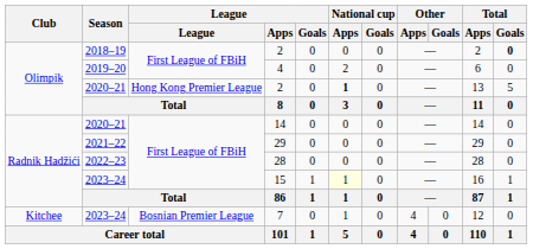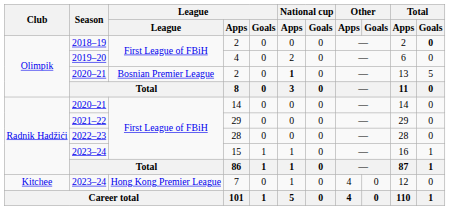 <table class="wikitable" style="text-align:center">
 <tr>
 <th rowspan="2">Club</th>
 <th rowspan="2">Season</th>
 <th colspan="3">League</th>
 <th colspan="2">National cup</th>
 <th colspan="2">Other</th>
 <th colspan="2">Total</th>
 </tr>
 <tr>
 <th>League</th>
 <th>Apps</th>
 <th>Goals</th>
 <th>Apps</th>
 <th>Goals</th>
 <th>Apps</th>
 <th>Goals</th>
 <th>Apps</th>
 <th>Goals</th>
 </tr>
 <tr>
 <td rowspan="4"><a href='#'>Olimpik</a></td>
 <td><a href='#'>2018–19</a></td>
 <td rowspan="2"><a href='#'>First League of FBiH</a></td>
 <td>2</td>
 <td>0</td>
 <td>0</td>
 <td>0</td>
 <td colspan="2">—</td>
 <td>2</td>
 <td><strong>0</strong></td>
 </tr>
 <tr>
 <td><a href='#'>2019–20</a></td>
 <td>4</td>
 <td>0</td>
 <td>2</td>
 <td>0</td>
 <td colspan="2">—</td>
 <td>6</td>
 <td>0</td>
 </tr>
 <tr>
 <td><a href='#'>2020–21</a></td>
-<td><a href='#'>Hong Kong Premier League</a></td>
+<td><a href='#'>Bosnian Premier League</a></td>
 <td>2</td>
 <td>0</td>
 <td><strong>1</strong></td>
 <td>0</td>
 <td colspan="2">—</td>
 <td>13</td>
 <td>5</td>
 </tr>
 <tr>
 <th colspan="2">Total</th>
 <th>8</th>
 <th>0</th>
 <th>3</th>
 <th>0</th>
 <th colspan="2">—</th>
 <th>11</th>
 <th>0</th>
 </tr>
 <tr>
 <td rowspan="5"><a href='#'>Radnik Hadžići</a></td>
 <td><a href='#'>2020–21</a></td>
 <td rowspan="4"><a href='#'>First League of FBiH</a></td>
 <td>14</td>
 <td>0</td>
 <td>0</td>
 <td>0</td>
 <td colspan="2">—</td>
 <td>14</td>
 <td>0</td>
 </tr>
 <tr>
 <td><a href='#'>2021–22</a></td>
 <td>29</td>
 <td>0</td>
 <td>0</td>
 <td>0</td>
 <td colspan="2">—</td>
 <td>29</td>
 <td>0</td>
 </tr>
 <tr>
 <td><a href='#'>2022–23</a></td>
 <td>28</td>
 <td>0</td>
 <td>0</td>
 <td>0</td>
 <td colspan="2">—</td>
 <td>28</td>
 <td>0</td>
 </tr>
 <tr>
 <td><a href='#'>2023–24</a></td>
 <td>15</td>
 <td>1</td>
-<td style="background: lightyellow;">1</td>
+<td>1</td>
 <td>0</td>
 <td colspan="2">—</td>
 <td>16</td>
 <td>1</td>
 </tr>
 <tr>
 <th colspan="2">Total</th>
 <th>86</th>
 <th>1</th>
 <th>1</th>
 <th>0</th>
 <th colspan="2">—</th>
 <th>87</th>
 <th>1</th>
 </tr>
 <tr>
 <td><a href='#'>Kitchee</a></td>
 <td><a href='#'>2023–24</a></td>
-<td><a href='#'>Bosnian Premier League</a></td>
+<td><a href='#'>Hong Kong Premier League</a></td>
 <td>7</td>
 <td>0</td>
 <td>1</td>
 <td>0</td>
 <td>4</td>
 <td>0</td>
 <td>12</td>
 <td>0</td>
 </tr>
 <tr>
 <th colspan="3">Career total</th>
 <th>101</th>
 <th>1</th>
 <th>5</th>
 <th>0</th>
 <th>4</th>
 <th>0</th>
 <th>110</th>
 <th>1</th>
 </tr>
 </table>
